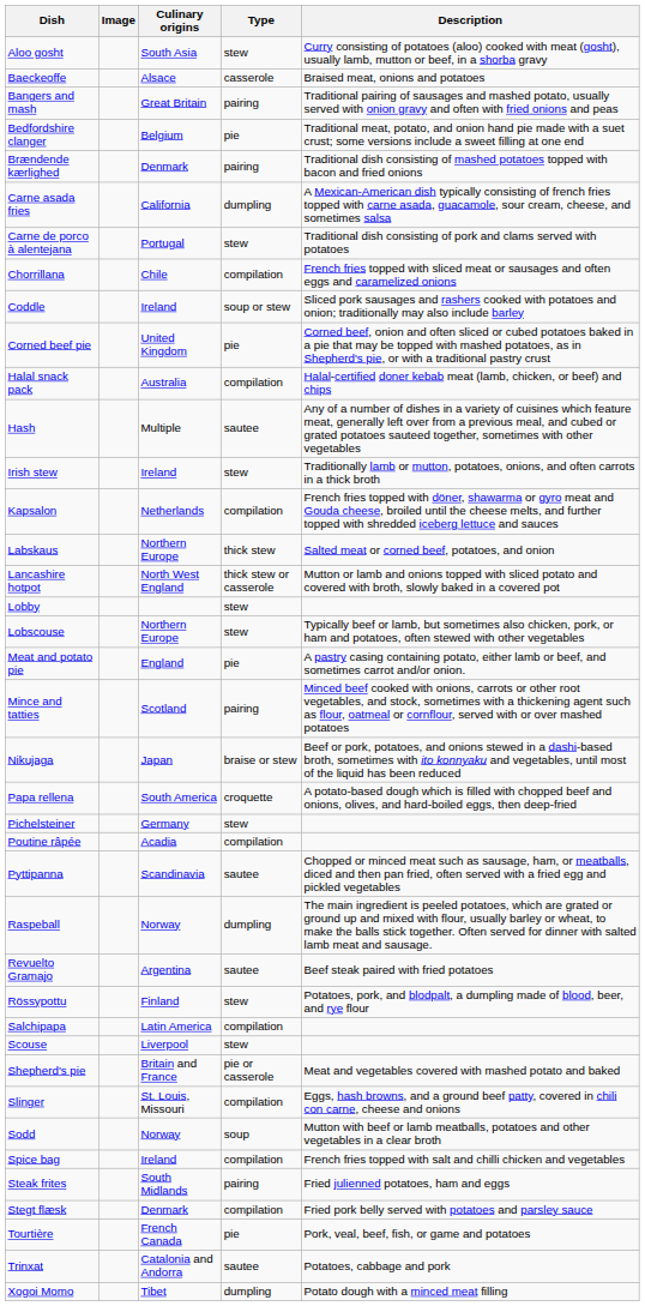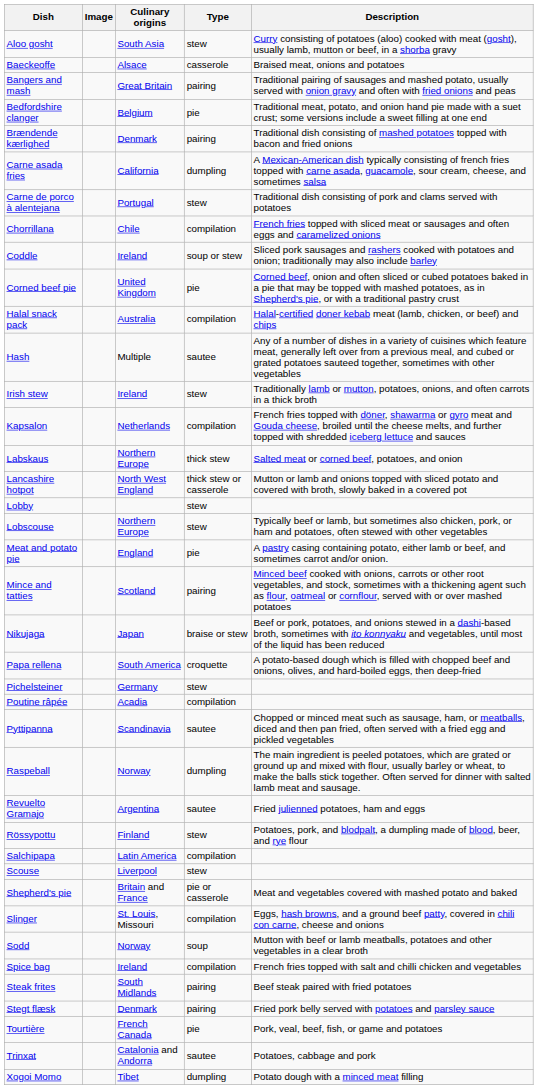 <table class="wikitable">
 <tr>
 <th>Dish</th>
 <th>Image</th>
 <th>Culinary origins</th>
 <th>Type</th>
 <th>Description</th>
 </tr>
 <tr>
 <td><a href='#'>Aloo gosht</a></td>
 <td></td>
 <td><a href='#'>South Asia</a></td>
 <td>stew</td>
 <td><a href='#'>Curry</a> consisting of potatoes (aloo) cooked with meat (<a href='#'>gosht</a>), usually lamb, mutton or beef, in a <a href='#'>shorba</a> gravy</td>
 </tr>
 <tr>
 <td><a href='#'>Baeckeoffe</a></td>
 <td></td>
 <td><a href='#'>Alsace</a></td>
 <td>casserole</td>
 <td>Braised meat, onions and potatoes</td>
 </tr>
 <tr>
 <td><a href='#'>Bangers and mash</a></td>
 <td></td>
 <td><a href='#'>Great Britain</a></td>
 <td>pairing</td>
 <td>Traditional pairing of sausages and mashed potato, usually served with <a href='#'>onion gravy</a> and often with <a href='#'>fried onions</a> and peas</td>
 </tr>
 <tr>
 <td><a href='#'>Bedfordshire clanger</a></td>
 <td></td>
 <td><a href='#'>Belgium</a></td>
 <td>pie</td>
 <td>Traditional meat, potato, and onion hand pie made with a suet crust; some versions include a sweet filling at one end</td>
 </tr>
 <tr>
 <td><a href='#'>Brændende kærlighed</a></td>
 <td></td>
 <td><a href='#'>Denmark</a></td>
 <td>pairing</td>
 <td>Traditional dish consisting of <a href='#'>mashed potatoes</a> topped with bacon and fried onions</td>
 </tr>
 <tr>
 <td><a href='#'>Carne asada fries</a></td>
 <td></td>
 <td><a href='#'>California</a></td>
 <td>dumpling</td>
 <td>A <a href='#'>Mexican-American dish</a> typically consisting of french fries topped with <a href='#'>carne asada</a>, <a href='#'>guacamole</a>, sour cream, cheese, and sometimes <a href='#'>salsa</a></td>
 </tr>
 <tr>
 <td><a href='#'>Carne de porco à alentejana</a></td>
 <td></td>
 <td><a href='#'>Portugal</a></td>
 <td>stew</td>
 <td>Traditional dish consisting of pork and clams served with potatoes</td>
 </tr>
 <tr>
 <td><a href='#'>Chorrillana</a></td>
 <td></td>
 <td><a href='#'>Chile</a></td>
 <td>compilation</td>
 <td><a href='#'>French fries</a> topped with sliced meat or sausages and often eggs and <a href='#'>caramelized onions</a></td>
 </tr>
 <tr>
 <td><a href='#'>Coddle</a></td>
 <td></td>
 <td><a href='#'>Ireland</a></td>
 <td>soup or stew</td>
 <td>Sliced pork sausages and <a href='#'>rashers</a> cooked with potatoes and onion; traditionally may also include <a href='#'>barley</a></td>
 </tr>
 <tr>
 <td><a href='#'>Corned beef pie</a></td>
 <td></td>
 <td><a href='#'>United Kingdom</a></td>
 <td>pie</td>
 <td><a href='#'>Corned beef</a>, onion and often sliced or cubed potatoes baked in a pie that may be topped with mashed potatoes, as in <a href='#'>Shepherd's pie</a>, or with a traditional pastry crust</td>
 </tr>
 <tr>
 <td><a href='#'>Halal snack pack</a></td>
 <td></td>
 <td><a href='#'>Australia</a></td>
 <td>compilation</td>
 <td><a href='#'>Halal</a>-<a href='#'>certified</a> <a href='#'>doner kebab</a> meat (lamb, chicken, or beef) and <a href='#'>chips</a></td>
 </tr>
 <tr>
 <td><a href='#'>Hash</a></td>
 <td></td>
 <td>Multiple</td>
 <td>sautee</td>
 <td>Any of a number of dishes in a variety of cuisines which feature meat, generally left over from a previous meal, and cubed or grated potatoes sauteed together, sometimes with other vegetables</td>
 </tr>
 <tr>
 <td><a href='#'>Irish stew</a></td>
 <td></td>
 <td><a href='#'>Ireland</a></td>
 <td>stew</td>
 <td>Traditionally <a href='#'>lamb</a> or <a href='#'>mutton</a>, potatoes, onions, and often carrots in a thick broth</td>
 </tr>
 <tr>
 <td><a href='#'>Kapsalon</a></td>
 <td></td>
 <td><a href='#'>Netherlands</a></td>
 <td>compilation</td>
 <td>French fries topped with <a href='#'>döner</a>, <a href='#'>shawarma</a> or <a href='#'>gyro</a> meat and <a href='#'>Gouda cheese</a>, broiled until the cheese melts, and further topped with shredded <a href='#'>iceberg lettuce</a> and sauces</td>
 </tr>
 <tr>
 <td><a href='#'>Labskaus</a></td>
 <td></td>
 <td><a href='#'>Northern Europe</a></td>
 <td>thick stew</td>
 <td><a href='#'>Salted meat</a> or <a href='#'>corned beef</a>, potatoes, and onion</td>
 </tr>
 <tr>
 <td><a href='#'>Lancashire hotpot</a></td>
 <td></td>
 <td><a href='#'>North West England</a></td>
 <td>thick stew or casserole</td>
 <td>Mutton or lamb and onions topped with sliced potato and covered with broth, slowly baked in a covered pot</td>
 </tr>
 <tr>
 <td><a href='#'>Lobby</a></td>
 <td></td>
 <td></td>
 <td>stew</td>
 <td></td>
 </tr>
 <tr>
 <td><a href='#'>Lobscouse</a></td>
 <td></td>
 <td><a href='#'>Northern Europe</a></td>
 <td>stew</td>
 <td>Typically beef or lamb, but sometimes also chicken, pork, or ham and potatoes, often stewed with other vegetables</td>
 </tr>
 <tr>
 <td><a href='#'>Meat and potato pie</a></td>
 <td></td>
 <td><a href='#'>England</a></td>
 <td>pie</td>
 <td>A <a href='#'>pastry</a> casing containing potato, either lamb or beef, and sometimes carrot and/or onion.</td>
 </tr>
 <tr>
 <td><a href='#'>Mince and tatties</a></td>
 <td></td>
 <td><a href='#'>Scotland</a></td>
 <td>pairing</td>
 <td><a href='#'>Minced beef</a> cooked with onions, carrots or other root vegetables, and stock, sometimes with a thickening agent such as <a href='#'>flour</a>, <a href='#'>oatmeal</a> or <a href='#'>cornflour</a>, served with or over mashed potatoes</td>
 </tr>
 <tr>
 <td><a href='#'>Nikujaga</a></td>
 <td></td>
 <td><a href='#'>Japan</a></td>
 <td>braise or stew</td>
 <td>Beef or pork, potatoes, and onions stewed in a <a href='#'>dashi</a>-based broth, sometimes with <em><a href='#'>ito konnyaku</a></em> and vegetables, until most of the liquid has been reduced</td>
 </tr>
 <tr>
 <td><a href='#'>Papa rellena</a></td>
 <td></td>
 <td><a href='#'>South America</a></td>
 <td>croquette</td>
 <td>A potato-based dough which is filled with chopped beef and onions, olives, and hard-boiled eggs, then deep-fried</td>
 </tr>
 <tr>
 <td><a href='#'>Pichelsteiner</a></td>
 <td></td>
 <td><a href='#'>Germany</a></td>
 <td>stew</td>
 <td></td>
 </tr>
 <tr>
 <td><a href='#'>Poutine râpée</a></td>
 <td></td>
 <td><a href='#'>Acadia</a></td>
 <td>compilation</td>
 <td></td>
 </tr>
 <tr>
 <td><a href='#'>Pyttipanna</a></td>
 <td></td>
 <td><a href='#'>Scandinavia</a></td>
 <td>sautee</td>
 <td>Chopped or minced meat such as sausage, ham, or <a href='#'>meatballs</a>, diced and then pan fried, often served with a fried egg and pickled vegetables</td>
 </tr>
 <tr>
 <td><a href='#'>Raspeball</a></td>
 <td></td>
 <td><a href='#'>Norway</a></td>
 <td>dumpling</td>
 <td>The main ingredient is peeled potatoes, which are grated or ground up and mixed with flour, usually barley or wheat, to make the balls stick together. Often served for dinner with salted lamb meat and sausage.</td>
 </tr>
 <tr>
 <td><a href='#'>Revuelto Gramajo</a></td>
 <td></td>
 <td><a href='#'>Argentina</a></td>
 <td>sautee</td>
-<td>Beef steak paired with fried potatoes</td>
+<td>Fried <a href='#'>julienned</a> potatoes, ham and eggs</td>
 </tr>
 <tr>
 <td><a href='#'>Rössypottu</a></td>
 <td></td>
 <td><a href='#'>Finland</a></td>
 <td>stew</td>
 <td>Potatoes, pork, and <a href='#'>blodpalt</a>, a dumpling made of <a href='#'>blood</a>, beer, and <a href='#'>rye</a> flour</td>
 </tr>
 <tr>
 <td><a href='#'>Salchipapa</a></td>
 <td></td>
 <td><a href='#'>Latin America</a></td>
 <td>compilation</td>
 <td></td>
 </tr>
 <tr>
 <td><a href='#'>Scouse</a></td>
 <td></td>
 <td><a href='#'>Liverpool</a></td>
 <td>stew</td>
 <td></td>
 </tr>
 <tr>
 <td><a href='#'>Shepherd's pie</a></td>
 <td></td>
 <td><a href='#'>Britain</a> and <a href='#'>France</a></td>
 <td>pie or casserole</td>
 <td>Meat and vegetables covered with mashed potato and baked</td>
 </tr>
 <tr>
 <td><a href='#'>Slinger</a></td>
 <td></td>
 <td><a href='#'>St. Louis</a>, Missouri</td>
 <td>compilation</td>
 <td>Eggs, <a href='#'>hash browns</a>, and a ground beef <a href='#'>patty</a>, covered in <a href='#'>chili con carne</a>, cheese and onions</td>
 </tr>
 <tr>
 <td><a href='#'>Sodd</a></td>
 <td></td>
 <td><a href='#'>Norway</a></td>
 <td>soup</td>
 <td>Mutton with beef or lamb meatballs, potatoes and other vegetables in a clear broth</td>
 </tr>
 <tr>
 <td><a href='#'>Spice bag</a></td>
 <td></td>
 <td><a href='#'>Ireland</a></td>
 <td>compilation</td>
 <td>French fries topped with salt and chilli chicken and vegetables</td>
 </tr>
 <tr>
 <td><a href='#'>Steak frites</a></td>
 <td></td>
 <td><a href='#'>South Midlands</a></td>
 <td>pairing</td>
-<td>Fried <a href='#'>julienned</a> potatoes, ham and eggs</td>
+<td>Beef steak paired with fried potatoes</td>
 </tr>
 <tr>
 <td><a href='#'>Stegt flæsk</a></td>
 <td></td>
 <td><a href='#'>Denmark</a></td>
-<td>compilation</td>
+<td>pairing</td>
 <td>Fried pork belly served with <a href='#'>potatoes</a> and <a href='#'>parsley sauce</a></td>
 </tr>
 <tr>
 <td><a href='#'>Tourtière</a></td>
 <td></td>
 <td><a href='#'>French Canada</a></td>
 <td>pie</td>
 <td>Pork, veal, beef, fish, or game and potatoes</td>
 </tr>
 <tr>
 <td><a href='#'>Trinxat</a></td>
 <td></td>
 <td><a href='#'>Catalonia</a> and <a href='#'>Andorra</a></td>
 <td>sautee</td>
 <td>Potatoes, cabbage and pork</td>
 </tr>
 <tr>
 <td><a href='#'>Xogoi Momo</a></td>
 <td></td>
 <td><a href='#'>Tibet</a></td>
 <td>dumpling</td>
 <td>Potato dough with a <a href='#'>minced meat</a> filling</td>
 </tr>
 </table>
